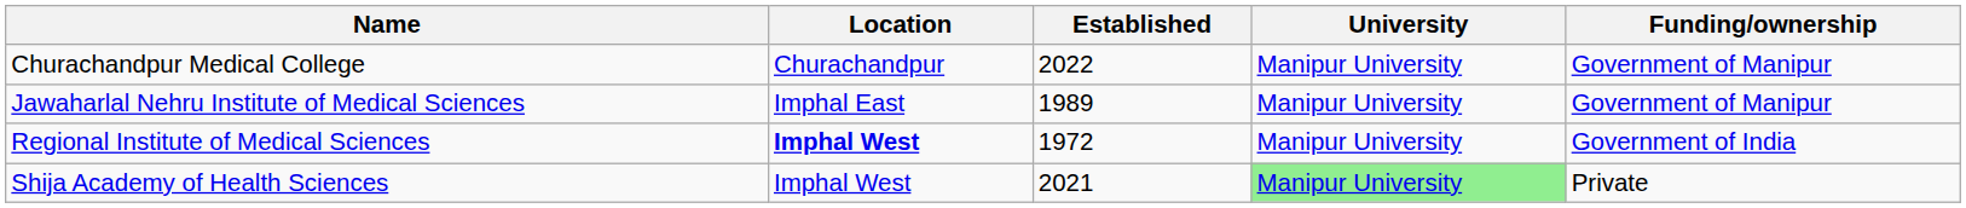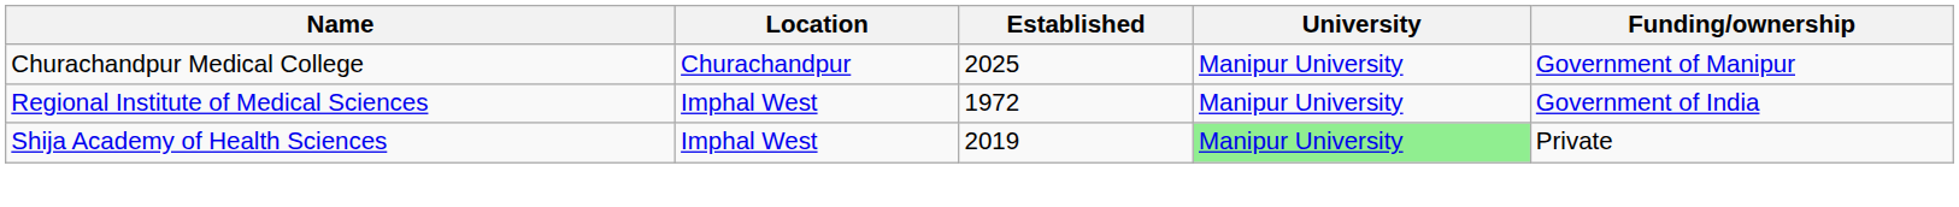 <table class="wikitable sortable" style="width:100%">
 <tr>
 <th>Name</th>
 <th>Location</th>
 <th>Established</th>
 <th>University</th>
 <th>Funding/ownership</th>
 </tr>
 <tr>
 <td>Churachandpur Medical College</td>
 <td><a href='#'>Churachandpur</a></td>
-<td>2022</td>
-<td><a href='#'>Manipur University</a></td>
-<td><a href='#'>Government of Manipur</a></td>
-</tr>
-<tr>
-<td><a href='#'>Jawaharlal Nehru Institute of Medical Sciences</a></td>
-<td><a href='#'>Imphal East</a></td>
-<td>1989</td>
+<td>2025</td>
 <td><a href='#'>Manipur University</a></td>
 <td><a href='#'>Government of Manipur</a></td>
 </tr>
 <tr>
 <td><a href='#'>Regional Institute of Medical Sciences</a></td>
-<td><strong><a href='#'>Imphal West</a></strong></td>
+<td><a href='#'>Imphal West</a></td>
 <td>1972</td>
 <td><a href='#'>Manipur University</a></td>
 <td><a href='#'>Government of India</a></td>
 </tr>
 <tr>
 <td><a href='#'>Shija Academy of Health Sciences</a></td>
 <td><a href='#'>Imphal West</a></td>
-<td>2021</td>
+<td>2019</td>
 <td style="background: lightgreen;"><a href='#'>Manipur University</a></td>
 <td>Private</td>
 </tr>
 </table>
